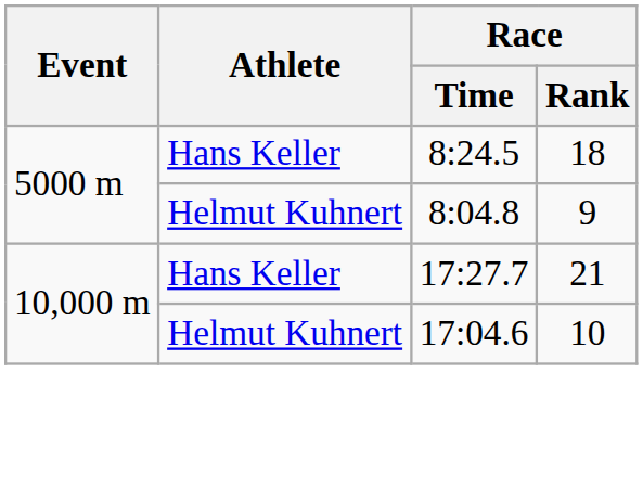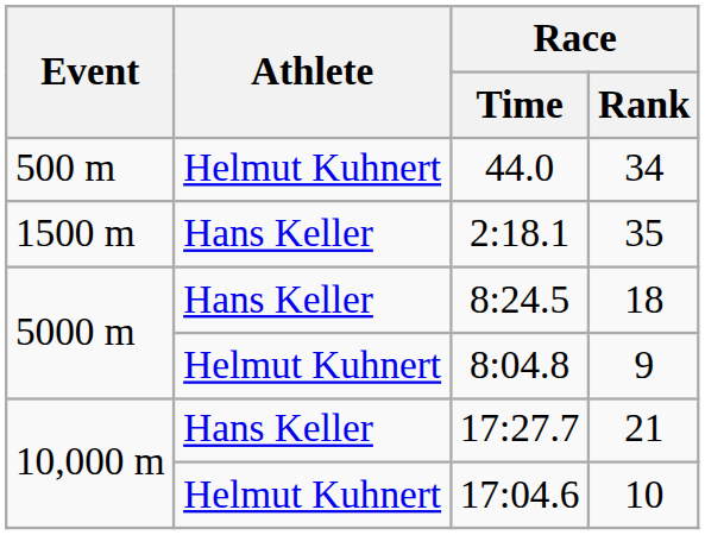 <table class="wikitable" border="1" style="font-size:90%">
 <tr>
 <th rowspan=2>Event</th>
 <th rowspan=2>Athlete</th>
 <th colspan=2>Race</th>
 </tr>
 <tr>
 <th>Time</th>
 <th>Rank</th>
+</tr>
+<tr>
+<td>500 m</td>
+<td><a href='#'>Helmut Kuhnert</a></td>
+<td align=center>44.0</td>
+<td align=center>34</td>
+</tr>
+<tr>
+<td>1500 m</td>
+<td><a href='#'>Hans Keller</a></td>
+<td align=center>2:18.1</td>
+<td align=center>35</td>
 </tr>
 <tr>
 <td rowspan=2>5000 m</td>
 <td><a href='#'>Hans Keller</a></td>
 <td align=center>8:24.5</td>
 <td align=center>18</td>
 </tr>
 <tr>
 <td><a href='#'>Helmut Kuhnert</a></td>
 <td align=center>8:04.8</td>
 <td align=center>9</td>
 </tr>
 <tr>
 <td rowspan=2>10,000 m</td>
 <td><a href='#'>Hans Keller</a></td>
 <td align=center>17:27.7</td>
 <td align=center>21</td>
 </tr>
 <tr>
 <td><a href='#'>Helmut Kuhnert</a></td>
 <td align=center>17:04.6</td>
 <td align=center>10</td>
 </tr>
 </table>
